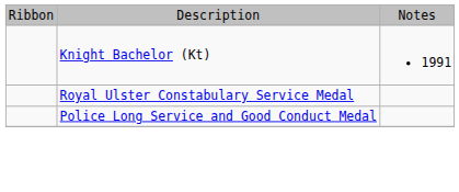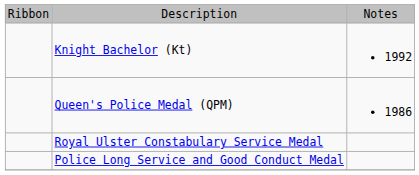 <table class="wikitable" style="margin:1em auto;">
 <tr style="background:silver;" align="center">
 <td>Ribbon</td>
 <td>Description</td>
 <td>Notes</td>
 </tr>
 <tr>
 <td></td>
 <td><a href='#'>Knight Bachelor</a> (Kt)</td>
-<td><br><ul><li>1991</li></ul></td>
+<td><br><ul><li>1992</li></ul></td>
+</tr>
+<tr>
+<td></td>
+<td><a href='#'>Queen's Police Medal</a> (QPM)</td>
+<td><br><ul><li>1986</li></ul></td>
 </tr>
 <tr>
 <td></td>
 <td><a href='#'>Royal Ulster Constabulary Service Medal</a></td>
 <td></td>
 </tr>
 <tr>
 <td></td>
 <td><a href='#'>Police Long Service and Good Conduct Medal</a></td>
 <td></td>
 </tr>
 <tr>
 </tr>
 </table>
